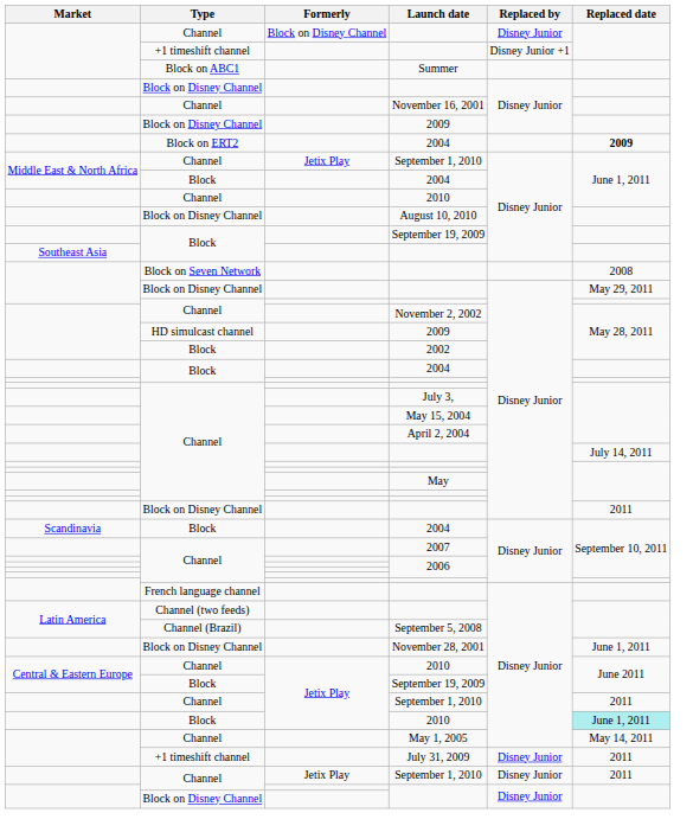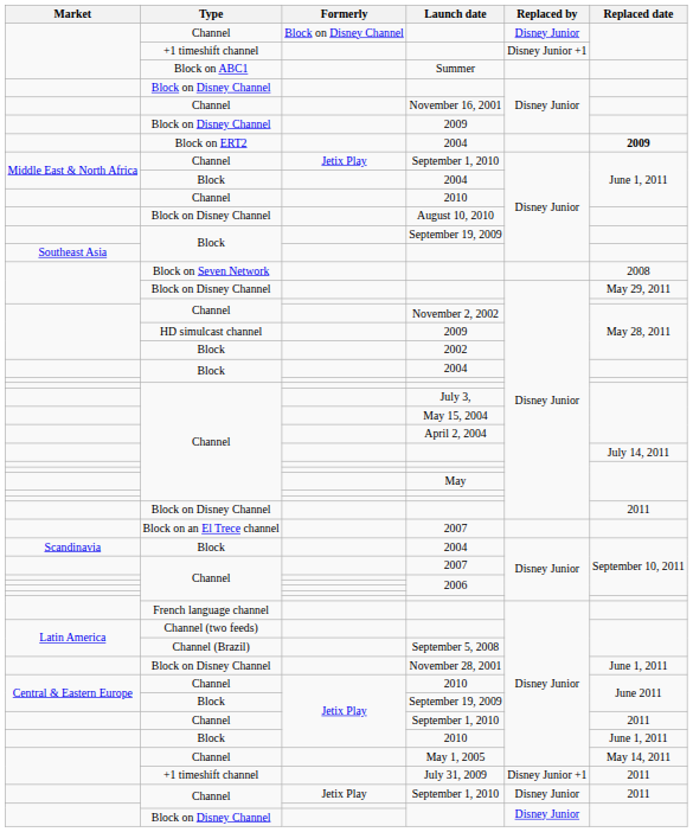 <table class="wikitable sortable" style="text-align:center;">
 <tr>
 <th>Market</th>
 <th>Type</th>
 <th>Formerly</th>
 <th>Launch date</th>
 <th>Replaced by</th>
 <th>Replaced date</th>
 </tr>
 <tr>
 <td rowspan=3></td>
 <td>Channel</td>
 <td><a href='#'>Block</a> on <a href='#'>Disney Channel</a></td>
 <td></td>
 <td><a href='#'>Disney Junior</a></td>
 <td rowspan=2></td>
 </tr>
 <tr>
 <td>+1 timeshift channel</td>
 <td></td>
 <td></td>
 <td>Disney Junior +1</td>
 </tr>
 <tr>
 <td>Block on <a href='#'>ABC1</a></td>
 <td></td>
 <td>Summer </td>
 <td></td>
 <td></td>
 </tr>
 <tr>
 <td></td>
 <td><a href='#'>Block</a> on <a href='#'>Disney Channel</a></td>
 <td></td>
 <td></td>
 <td rowspan="3">Disney Junior</td>
 <td></td>
 </tr>
 <tr>
 <td></td>
 <td>Channel</td>
 <td></td>
 <td>November 16, 2001</td>
 <td></td>
 </tr>
 <tr>
 <td></td>
 <td>Block on <a href='#'>Disney Channel</a></td>
 <td></td>
 <td>2009</td>
 <td></td>
 </tr>
 <tr>
 <td rowspan=2></td>
 <td>Block on <a href='#'>ERT2</a></td>
 <td></td>
 <td>2004</td>
 <td></td>
 <td><strong>2009</strong></td>
 </tr>
 <tr>
 <td rowspan="2">Channel</td>
 <td rowspan="2"><a href='#'>Jetix Play</a></td>
 <td rowspan="2">September 1, 2010</td>
 <td rowspan="7">Disney Junior</td>
 <td rowspan=4>June 1, 2011</td>
 </tr>
 <tr>
 <td rowspan=2><a href='#'>Middle East & North Africa</a></td>
 </tr>
 <tr>
 <td>Block</td>
 <td></td>
 <td>2004</td>
 </tr>
 <tr>
 <td></td>
 <td>Channel</td>
 <td></td>
 <td>2010</td>
 </tr>
 <tr>
 <td></td>
 <td>Block on Disney Channel</td>
 <td></td>
 <td>August 10, 2010</td>
 <td></td>
 </tr>
 <tr>
 <td></td>
 <td rowspan="2">Block</td>
 <td></td>
 <td>September 19, 2009</td>
 <td></td>
 </tr>
 <tr>
 <td><a href='#'>Southeast Asia</a></td>
 <td></td>
 <td></td>
 <td></td>
 </tr>
 <tr>
 <td rowspan=3></td>
 <td>Block on <a href='#'>Seven Network</a></td>
 <td></td>
 <td></td>
 <td></td>
 <td>2008</td>
 </tr>
 <tr>
 <td>Block on Disney Channel</td>
 <td></td>
 <td></td>
 <td rowspan="18">Disney Junior</td>
 <td>May 29, 2011</td>
 </tr>
 <tr>
 <td rowspan="2">Channel</td>
 <td></td>
 <td></td>
 <td></td>
 </tr>
 <tr>
 <td rowspan=3></td>
 <td></td>
 <td>November 2, 2002</td>
 <td rowspan="3">May 28, 2011</td>
 </tr>
 <tr>
 <td>HD simulcast channel</td>
 <td></td>
 <td>2009</td>
 </tr>
 <tr>
 <td>Block</td>
 <td></td>
 <td>2002</td>
 </tr>
 <tr>
 <td></td>
 <td rowspan="2">Block</td>
 <td></td>
 <td>2004</td>
 <td></td>
 </tr>
 <tr>
 <td></td>
 <td></td>
 <td></td>
 <td></td>
 </tr>
 <tr>
 <td></td>
 <td rowspan="10">Channel</td>
 <td></td>
 <td></td>
 <td rowspan="4"></td>
 </tr>
 <tr>
 <td></td>
 <td></td>
 <td>July 3, </td>
 </tr>
 <tr>
 <td></td>
 <td></td>
 <td>May 15, 2004</td>
 </tr>
 <tr>
 <td></td>
 <td></td>
 <td>April 2, 2004</td>
 </tr>
 <tr>
 <td></td>
 <td></td>
 <td></td>
 <td>July 14, 2011</td>
 </tr>
 <tr>
 <td></td>
 <td></td>
 <td></td>
 <td rowspan=5></td>
 </tr>
 <tr>
 <td></td>
 <td></td>
 <td></td>
 </tr>
 <tr>
 <td></td>
 <td></td>
 <td>May </td>
 </tr>
 <tr>
 <td></td>
 <td></td>
 <td></td>
 </tr>
 <tr>
 <td></td>
 <td></td>
 <td></td>
 </tr>
 <tr>
 <td></td>
 <td>Block on Disney Channel</td>
 <td></td>
 <td></td>
 <td>2011</td>
 </tr>
 <tr>
+<td></td>
+<td>Block on an <a href='#'>El Trece</a> channel</td>
+<td></td>
+<td>2007</td>
+<td></td>
+<td></td>
+</tr>
+<tr>
 <td><a href='#'>Scandinavia</a></td>
 <td>Block</td>
 <td></td>
 <td>2004</td>
 <td rowspan="7">Disney Junior</td>
 <td rowspan="6">September 10, 2011</td>
 </tr>
 <tr>
 <td></td>
 <td rowspan="6">Channel</td>
 <td></td>
 <td>2007</td>
 </tr>
 <tr>
 <td></td>
 <td></td>
 <td rowspan="4">2006</td>
 </tr>
 <tr>
 <td></td>
 <td></td>
 </tr>
 <tr>
 <td></td>
 <td></td>
 </tr>
 <tr>
 <td></td>
 <td></td>
 </tr>
 <tr>
 <td rowspan=2><br></td>
 <td></td>
 <td></td>
 <td></td>
 </tr>
 <tr>
 <td>French language channel<br></td>
 <td></td>
 <td></td>
 <td rowspan="9">Disney Junior</td>
 <td></td>
 </tr>
 <tr>
 <td rowspan="2"><a href='#'>Latin America</a></td>
 <td>Channel (two feeds)</td>
 <td></td>
 <td></td>
 <td rowspan="2"></td>
 </tr>
 <tr>
 <td>Channel (Brazil)</td>
 <td></td>
 <td>September 5, 2008</td>
 </tr>
 <tr>
 <td></td>
 <td>Block on Disney Channel</td>
 <td></td>
 <td>November 28, 2001</td>
 <td>June 1, 2011</td>
 </tr>
 <tr>
 <td rowspan=2><a href='#'>Central & Eastern Europe</a></td>
 <td>Channel</td>
 <td rowspan=4><a href='#'>Jetix Play</a></td>
 <td>2010</td>
 <td rowspan="2">June 2011</td>
 </tr>
 <tr>
 <td>Block</td>
 <td>September 19, 2009</td>
 </tr>
 <tr>
 <td></td>
 <td>Channel</td>
 <td>September 1, 2010</td>
 <td>2011</td>
 </tr>
 <tr>
 <td><br></td>
 <td>Block</td>
 <td>2010</td>
-<td style="background: paleturquoise;">June 1, 2011</td>
+<td>June 1, 2011</td>
 </tr>
 <tr>
 <td rowspan=2></td>
 <td>Channel</td>
 <td></td>
 <td>May 1, 2005</td>
 <td>May 14, 2011</td>
 </tr>
 <tr>
 <td>+1 timeshift channel</td>
 <td></td>
 <td>July 31, 2009</td>
-<td><a href='#'>Disney Junior</a></td>
+<td>Disney Junior +1</td>
 <td>2011</td>
 </tr>
 <tr>
 <td></td>
 <td rowspan="2">Channel</td>
 <td>Jetix Play</td>
 <td>September 1, 2010</td>
 <td>Disney Junior</td>
 <td>2011</td>
 </tr>
 <tr>
 <td rowspan=2><br></td>
 <td></td>
 <td rowspan=2></td>
 <td rowspan=2><a href='#'>Disney Junior</a></td>
 <td rowspan=2></td>
 </tr>
 <tr>
 <td>Block on <a href='#'>Disney Channel</a></td>
 <td></td>
 </tr>
 </table>
